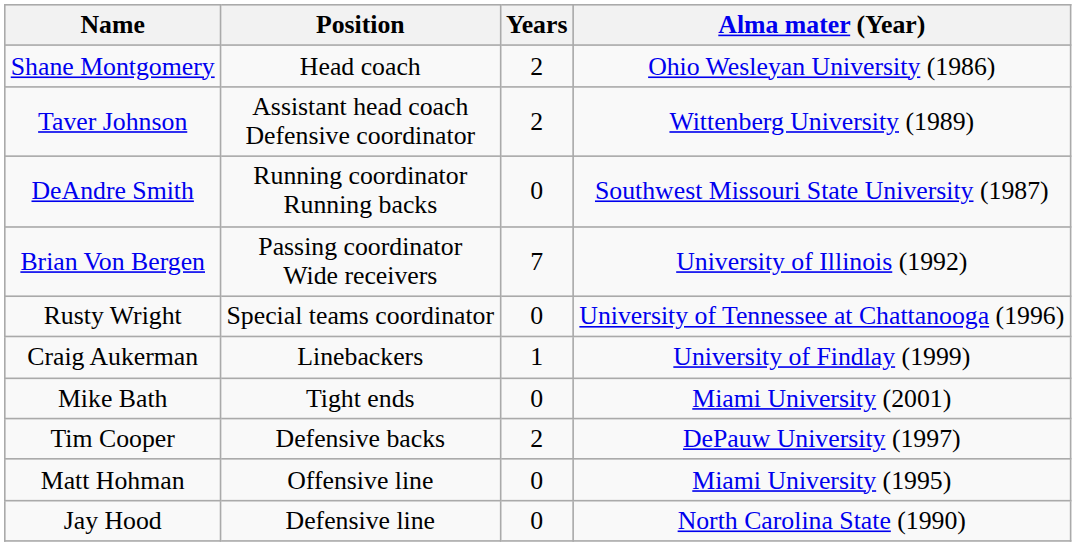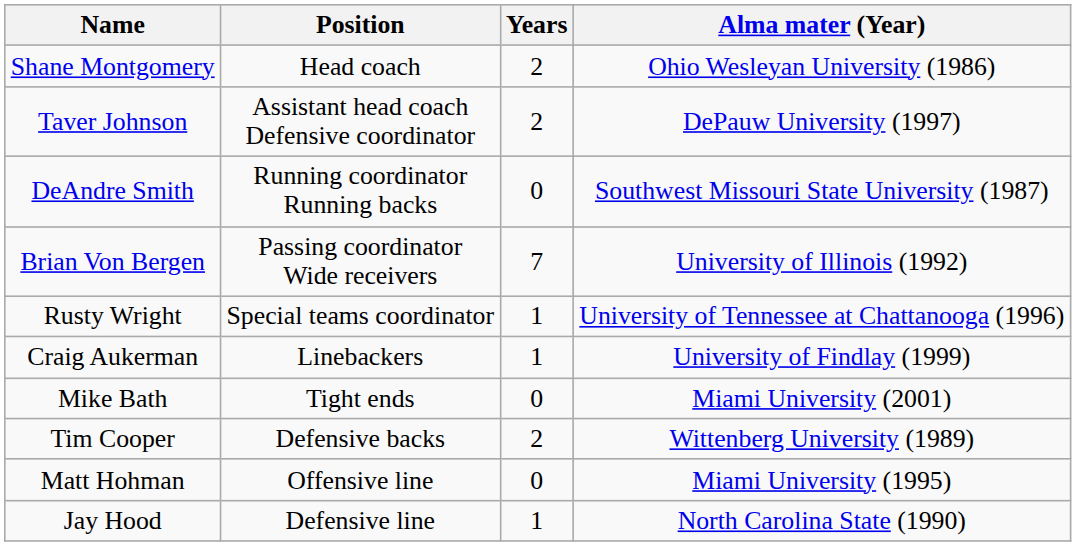 <table class="wikitable">
 <tr>
 <th>Name</th>
 <th>Position</th>
 <th>Years</th>
 <th><a href='#'>Alma mater</a> (Year)</th>
 </tr>
 <tr align="center">
 <td><a href='#'>Shane Montgomery</a></td>
 <td>Head coach</td>
 <td>2</td>
 <td><a href='#'>Ohio Wesleyan University</a> (1986)</td>
 </tr>
 <tr align="center">
 <td><a href='#'>Taver Johnson</a></td>
 <td>Assistant head coach<br>Defensive coordinator</td>
 <td>2</td>
-<td><a href='#'>Wittenberg University</a> (1989)</td>
+<td><a href='#'>DePauw University</a> (1997)</td>
 </tr>
 <tr align="center">
 <td><a href='#'>DeAndre Smith</a></td>
 <td>Running coordinator<br>Running backs</td>
 <td>0</td>
 <td><a href='#'>Southwest Missouri State University</a> (1987)</td>
 </tr>
 <tr align="center">
 <td><a href='#'>Brian Von Bergen</a></td>
 <td>Passing coordinator<br>Wide receivers</td>
 <td>7</td>
 <td><a href='#'>University of Illinois</a> (1992)</td>
 </tr>
 <tr align="center">
 <td>Rusty Wright</td>
 <td>Special teams coordinator</td>
-<td>0</td>
+<td>1</td>
 <td><a href='#'>University of Tennessee at Chattanooga</a> (1996)</td>
 </tr>
 <tr align="center">
 <td>Craig Aukerman</td>
 <td>Linebackers</td>
 <td>1</td>
 <td><a href='#'>University of Findlay</a> (1999)</td>
 </tr>
 <tr align="center">
 <td>Mike Bath</td>
 <td>Tight ends</td>
 <td>0</td>
 <td><a href='#'>Miami University</a> (2001)</td>
 </tr>
 <tr align="center">
 <td>Tim Cooper</td>
 <td>Defensive backs</td>
 <td>2</td>
-<td><a href='#'>DePauw University</a> (1997)</td>
+<td><a href='#'>Wittenberg University</a> (1989)</td>
 </tr>
 <tr align="center">
 <td>Matt Hohman</td>
 <td>Offensive line</td>
 <td>0</td>
 <td><a href='#'>Miami University</a> (1995)</td>
 </tr>
 <tr align="center">
 <td>Jay Hood</td>
 <td>Defensive line</td>
-<td>0</td>
+<td>1</td>
 <td><a href='#'>North Carolina State</a> (1990)</td>
 </tr>
 </table>
